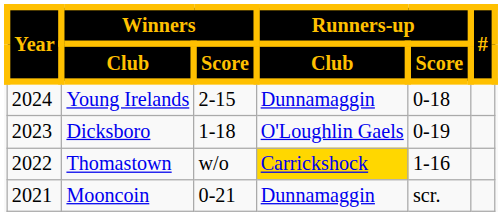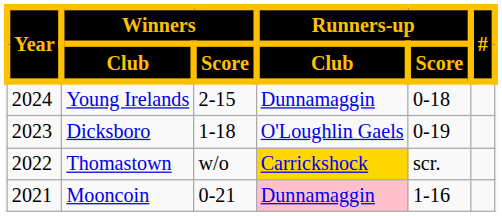 <table class="wikitable sortable" style="text-align:left;">
 <tr>
 <th rowspan="2" style="background:black;color:#FFC000;border:5px solid #FFC000">Year</th>
 <th colspan="2" style="background:black;color:#FFC000;border:5px solid #FFC000">Winners</th>
 <th colspan="2" style="background:black;color:#FFC000;border:5px solid #FFC000">Runners-up</th>
 <th rowspan="2" style="background:black;color:#FFC000;border:5px solid #FFC000">#</th>
 </tr>
 <tr>
 <th style="background:black;color:#FFC000;border:5px solid #FFC000">Club</th>
 <th style="background:black;color:#FFC000;border:5px solid #FFC000">Score</th>
 <th style="background:black;color:#FFC000;border:5px solid #FFC000">Club</th>
 <th style="background:black;color:#FFC000;border:5px solid #FFC000">Score</th>
 </tr>
 <tr>
 <td>2024</td>
 <td><a href='#'>Young Irelands</a></td>
 <td>2-15</td>
 <td><a href='#'>Dunnamaggin</a></td>
 <td>0-18</td>
 <td></td>
 </tr>
 <tr>
 <td>2023</td>
 <td><a href='#'>Dicksboro</a></td>
 <td>1-18</td>
 <td><a href='#'>O'Loughlin Gaels</a></td>
 <td>0-19</td>
 <td></td>
 </tr>
 <tr>
 <td>2022</td>
 <td><a href='#'>Thomastown</a></td>
 <td>w/o</td>
 <td style="background: gold;"><a href='#'>Carrickshock</a></td>
-<td>1-16</td>
+<td>scr.</td>
 <td></td>
 </tr>
 <tr>
 <td>2021</td>
 <td><a href='#'>Mooncoin</a></td>
 <td>0-21</td>
-<td><a href='#'>Dunnamaggin</a></td>
-<td>scr.</td>
+<td style="background: pink;"><a href='#'>Dunnamaggin</a></td>
+<td>1-16</td>
 <td></td>
 </tr>
 </table>
